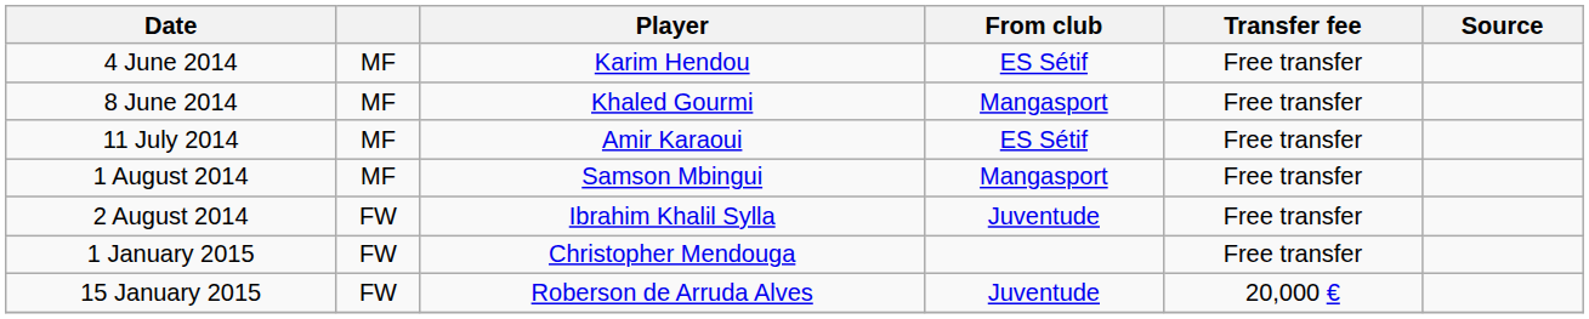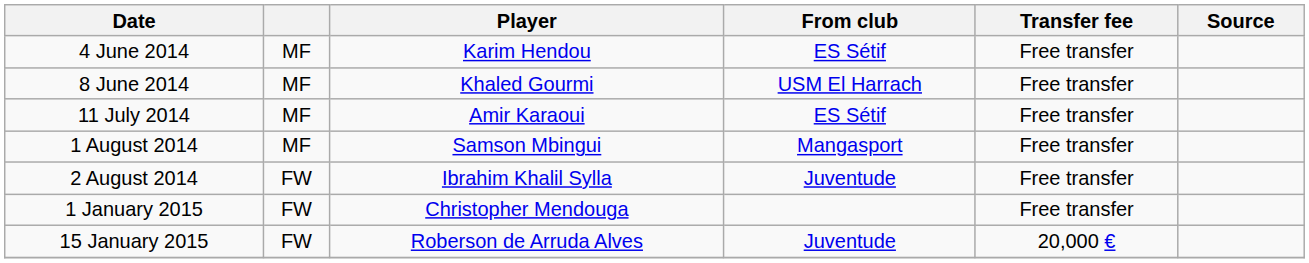 <table class="wikitable sortable" style="width:70%; text-align:center; font-size:85%; text-align:centre;">
 <tr>
 <th>Date</th>
 <th></th>
 <th>Player</th>
 <th>From club</th>
 <th>Transfer fee</th>
 <th>Source</th>
 </tr>
 <tr>
 <td>4 June 2014</td>
 <td>MF</td>
 <td> <a href='#'>Karim Hendou</a></td>
 <td><a href='#'>ES Sétif</a></td>
 <td>Free transfer</td>
 <td></td>
 </tr>
 <tr>
 <td>8 June 2014</td>
 <td>MF</td>
 <td> <a href='#'>Khaled Gourmi</a></td>
-<td> <a href='#'>Mangasport</a></td>
+<td><a href='#'>USM El Harrach</a></td>
 <td>Free transfer</td>
 <td></td>
 </tr>
 <tr>
 <td>11 July 2014</td>
 <td>MF</td>
 <td> <a href='#'>Amir Karaoui</a></td>
 <td><a href='#'>ES Sétif</a></td>
 <td>Free transfer</td>
 <td></td>
 </tr>
 <tr>
 <td>1 August 2014</td>
 <td>MF</td>
 <td> <a href='#'>Samson Mbingui</a></td>
 <td> <a href='#'>Mangasport</a></td>
 <td>Free transfer</td>
 <td></td>
 </tr>
 <tr>
 <td>2 August 2014</td>
 <td>FW</td>
 <td> <a href='#'>Ibrahim Khalil Sylla</a></td>
 <td> <a href='#'>Juventude</a></td>
 <td>Free transfer</td>
 <td></td>
 </tr>
 <tr>
 <td>1 January 2015</td>
 <td>FW</td>
 <td> <a href='#'>Christopher Mendouga</a></td>
 <td></td>
 <td>Free transfer</td>
 <td></td>
 </tr>
 <tr>
 <td>15 January 2015</td>
 <td>FW</td>
 <td> <a href='#'>Roberson de Arruda Alves</a></td>
 <td> <a href='#'>Juventude</a></td>
 <td>20,000 <a href='#'>€</a></td>
 <td></td>
 </tr>
 <tr>
 </tr>
 </table>
